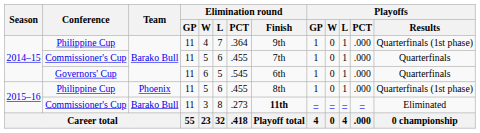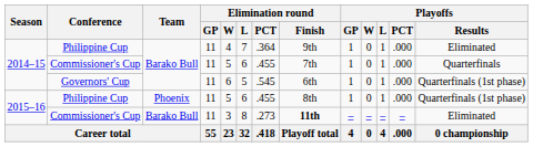 <table class="wikitable" style="text-align:center">
 <tr>
 <th rowspan="2">Season</th>
 <th rowspan="2">Conference</th>
 <th rowspan="2">Team</th>
 <th colspan="5">Elimination round</th>
 <th colspan="5">Playoffs</th>
 </tr>
 <tr>
 <th>GP</th>
 <th>W</th>
 <th>L</th>
 <th>PCT</th>
 <th>Finish</th>
 <th>GP</th>
 <th>W</th>
 <th>L</th>
 <th>PCT</th>
 <th>Results</th>
 </tr>
 <tr>
 <td rowspan="3"><a href='#'>2014–15</a></td>
 <td><a href='#'>Philippine Cup</a></td>
 <td rowspan="3"><a href='#'>Barako Bull</a></td>
 <td>11</td>
 <td>4</td>
 <td>7</td>
 <td>.364</td>
 <td>9th</td>
 <td>1</td>
 <td>0</td>
 <td>1</td>
 <td>.000</td>
-<td>Quarterfinals (1st phase)</td>
+<td>Eliminated</td>
 </tr>
 <tr>
 <td><a href='#'>Commissioner's Cup</a></td>
 <td>11</td>
 <td>5</td>
 <td>6</td>
 <td>.455</td>
 <td>7th</td>
 <td>1</td>
 <td>0</td>
 <td>1</td>
 <td>.000</td>
 <td>Quarterfinals</td>
 </tr>
 <tr>
 <td><a href='#'>Governors' Cup</a></td>
 <td>11</td>
 <td>6</td>
 <td>5</td>
 <td>.545</td>
 <td>6th</td>
 <td>1</td>
 <td>0</td>
 <td>1</td>
 <td>.000</td>
-<td>Quarterfinals</td>
+<td>Quarterfinals (1st phase)</td>
 </tr>
 <tr>
 <td rowspan="2"><a href='#'>2015–16</a></td>
 <td><a href='#'>Philippine Cup</a></td>
 <td><a href='#'>Phoenix</a></td>
 <td>11</td>
 <td>5</td>
 <td>6</td>
 <td>.455</td>
 <td>8th</td>
 <td>1</td>
 <td>0</td>
 <td>1</td>
 <td>.000</td>
 <td>Quarterfinals (1st phase)</td>
 </tr>
 <tr>
 <td><a href='#'>Commissioner's Cup</a></td>
 <td><a href='#'>Barako Bull</a></td>
 <td>11</td>
 <td>3</td>
 <td>8</td>
 <td>.273</td>
 <td><strong>11th</strong></td>
 <td><a href='#'>–</a></td>
 <td><a href='#'>–</a></td>
 <td><a href='#'>–</a></td>
 <td><a href='#'>–</a></td>
 <td>Eliminated</td>
 </tr>
 <tr>
 <th colspan="3"><strong>Career total</strong></th>
 <th>55</th>
 <th>23</th>
 <th>32</th>
 <th>.418</th>
 <th>Playoff total</th>
 <th>4</th>
 <th>0</th>
 <th>4</th>
 <th>.000</th>
 <th><strong>0 championship</strong></th>
 </tr>
 </table>
